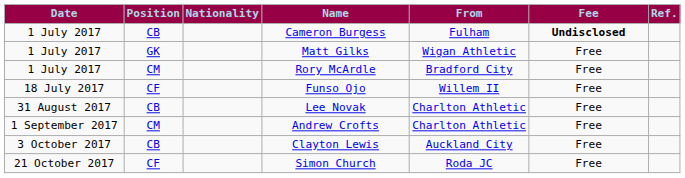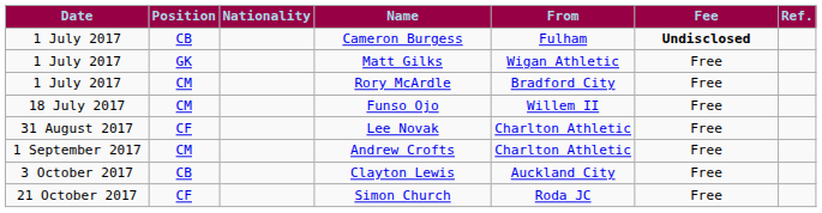 <table class="wikitable"  style="text-align:center; font-size:90%; ">
 <tr>
 <th style="background:#970045; color:#ADD8E6; width:120px;">Date</th>
 <th style="background:#970045; color:#ADD8E6; width:50px;">Position</th>
 <th style="background:#970045; color:#ADD8E6; width:50px;">Nationality</th>
 <th style="background:#970045; color:#ADD8E6; width:150px;">Name</th>
 <th style="background:#970045; color:#ADD8E6; width:120px;">From</th>
 <th style="background:#970045; color:#ADD8E6; width:120px;">Fee</th>
 <th style="background:#970045; color:#ADD8E6; width:25px;">Ref.</th>
 </tr>
 <tr>
 <td>1 July 2017</td>
 <td><a href='#'>CB</a></td>
 <td></td>
 <td><a href='#'>Cameron Burgess</a></td>
 <td><a href='#'>Fulham</a></td>
 <td><strong>Undisclosed</strong></td>
 <td></td>
 </tr>
 <tr>
 <td>1 July 2017</td>
 <td><a href='#'>GK</a></td>
 <td></td>
 <td><a href='#'>Matt Gilks</a></td>
 <td><a href='#'>Wigan Athletic</a></td>
 <td>Free</td>
 <td></td>
 </tr>
 <tr>
 <td>1 July 2017</td>
 <td><a href='#'>CM</a></td>
 <td></td>
 <td><a href='#'>Rory McArdle</a></td>
 <td><a href='#'>Bradford City</a></td>
 <td>Free</td>
 <td></td>
 </tr>
 <tr>
 <td>18 July 2017</td>
-<td><a href='#'>CF</a></td>
+<td><a href='#'>CM</a></td>
 <td></td>
 <td><a href='#'>Funso Ojo</a></td>
 <td><a href='#'>Willem II</a></td>
 <td>Free</td>
 <td></td>
 </tr>
 <tr>
 <td>31 August 2017</td>
-<td><a href='#'>CB</a></td>
+<td><a href='#'>CF</a></td>
 <td></td>
 <td><a href='#'>Lee Novak</a></td>
 <td><a href='#'>Charlton Athletic</a></td>
 <td>Free</td>
 <td></td>
 </tr>
 <tr>
 <td>1 September 2017</td>
 <td><a href='#'>CM</a></td>
 <td></td>
 <td><a href='#'>Andrew Crofts</a></td>
 <td><a href='#'>Charlton Athletic</a></td>
 <td>Free</td>
 <td></td>
 </tr>
 <tr>
 <td>3 October 2017</td>
 <td><a href='#'>CB</a></td>
 <td></td>
 <td><a href='#'>Clayton Lewis</a></td>
 <td><a href='#'>Auckland City</a></td>
 <td>Free</td>
 <td></td>
 </tr>
 <tr>
 <td>21 October 2017</td>
 <td><a href='#'>CF</a></td>
 <td></td>
 <td><a href='#'>Simon Church</a></td>
 <td><a href='#'>Roda JC</a></td>
 <td>Free</td>
 <td></td>
 </tr>
 </table>
